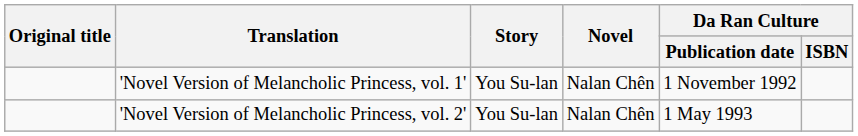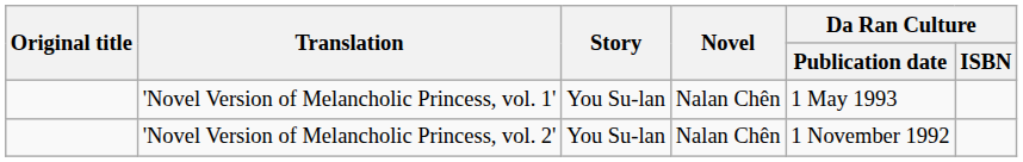 <table class=wikitable style="font-size:small;margin:0 auto;">
 <tr>
 <th rowspan="2">Original title</th>
 <th rowspan="2">Translation</th>
 <th rowspan="2">Story</th>
 <th rowspan="2">Novel</th>
 <th colspan="2"> Da Ran Culture</th>
 </tr>
 <tr>
 <th>Publication date</th>
 <th>ISBN</th>
 </tr>
 <tr>
 <td></td>
 <td>'Novel Version of Melancholic Princess, vol. 1'</td>
 <td>You Su-lan</td>
 <td>Nalan Chên</td>
-<td>1 November 1992</td>
+<td>1 May 1993</td>
 <td></td>
 </tr>
 <tr>
 <td></td>
 <td>'Novel Version of Melancholic Princess, vol. 2'</td>
 <td>You Su-lan</td>
 <td>Nalan Chên</td>
-<td>1 May 1993</td>
+<td>1 November 1992</td>
 <td></td>
 </tr>
 </table>
